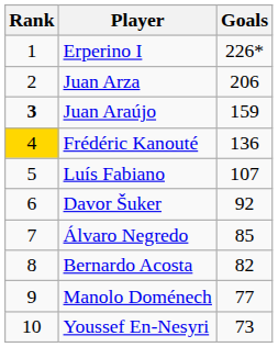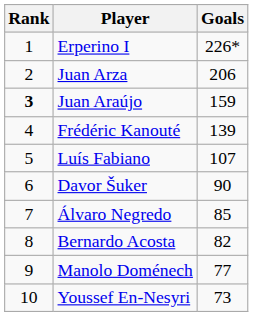 <table class="wikitable" style="margin:1em auto; text-align:left;">
 <tr>
 <th>Rank</th>
 <th>Player</th>
 <th>Goals</th>
 </tr>
 <tr>
 <td align=center>1</td>
 <td> <a href='#'>Erperino I</a></td>
 <td align=center>226*</td>
 </tr>
 <tr>
 <td align=center>2</td>
 <td> <a href='#'>Juan Arza</a></td>
 <td align=center>206</td>
 </tr>
 <tr>
 <td align=center><strong>3</strong></td>
 <td> <a href='#'>Juan Araújo</a></td>
 <td align=center>159</td>
 </tr>
 <tr>
-<td align=center style="background: gold;">4</td>
+<td align=center>4</td>
 <td> <a href='#'>Frédéric Kanouté</a></td>
-<td align=center>136</td>
+<td align=center>139</td>
 </tr>
 <tr>
 <td align=center>5</td>
 <td> <a href='#'>Luís Fabiano</a></td>
 <td align=center>107</td>
 </tr>
 <tr>
 <td align=center>6</td>
 <td> <a href='#'>Davor Šuker</a></td>
-<td align=center>92</td>
+<td align=center>90</td>
 </tr>
 <tr>
 <td align=center>7</td>
 <td> <a href='#'>Álvaro Negredo</a></td>
 <td align=center>85</td>
 </tr>
 <tr>
 <td align=center>8</td>
 <td> <a href='#'> Bernardo Acosta</a></td>
 <td align=center>82</td>
 </tr>
 <tr>
 <td align=center>9</td>
 <td> <a href='#'>Manolo Doménech</a></td>
 <td align=center>77</td>
 </tr>
 <tr>
 <td align=center>10</td>
 <td> <a href='#'>Youssef En-Nesyri</a></td>
 <td align=center>73</td>
 </tr>
 </table>
